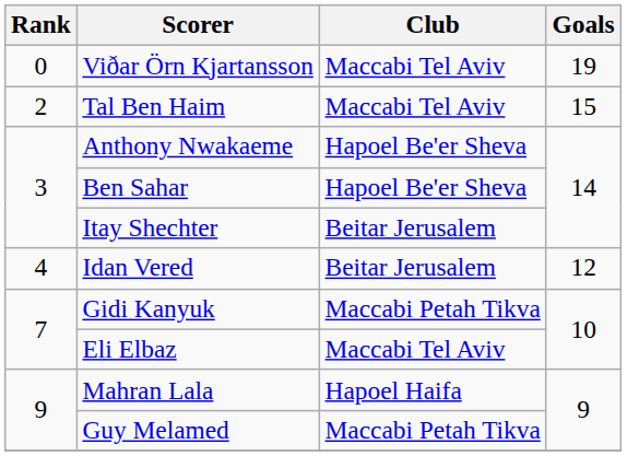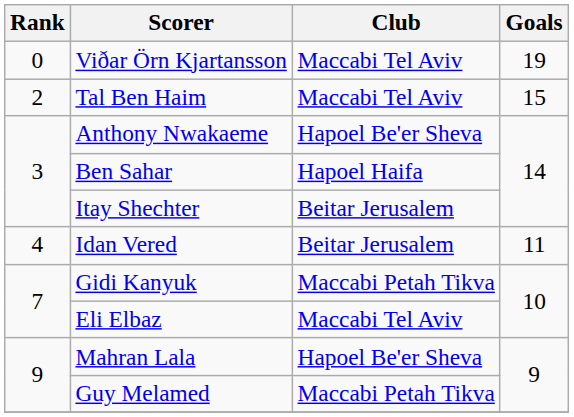 <table class="wikitable">
 <tr>
 <th>Rank</th>
 <th>Scorer</th>
 <th>Club</th>
 <th>Goals</th>
 </tr>
 <tr>
 <td align="center">0</td>
 <td> <a href='#'>Viðar Örn Kjartansson</a></td>
 <td><a href='#'>Maccabi Tel Aviv</a></td>
 <td align="center">19</td>
 </tr>
 <tr>
 <td align="center">2</td>
 <td align="left"> <a href='#'>Tal Ben Haim</a></td>
 <td align="left"><a href='#'>Maccabi Tel Aviv</a></td>
 <td align="center">15</td>
 </tr>
 <tr>
 <td align="center" rowspan="3">3</td>
 <td align="left"> <a href='#'>Anthony Nwakaeme</a></td>
 <td align="left"><a href='#'>Hapoel Be'er Sheva</a></td>
 <td align="center" rowspan="3">14</td>
 </tr>
 <tr>
 <td align="left"> <a href='#'>Ben Sahar</a></td>
-<td align="left"><a href='#'>Hapoel Be'er Sheva</a></td>
+<td align="left"><a href='#'>Hapoel Haifa</a></td>
 </tr>
 <tr>
 <td align="left"> <a href='#'>Itay Shechter</a></td>
 <td align="left"><a href='#'>Beitar Jerusalem</a></td>
 </tr>
 <tr>
 <td align="center">4</td>
 <td> <a href='#'>Idan Vered</a></td>
 <td align="left"><a href='#'>Beitar Jerusalem</a></td>
-<td align="center">12</td>
+<td align="center">11</td>
 </tr>
 <tr>
 <td align="center" rowspan="2">7</td>
 <td> <a href='#'>Gidi Kanyuk</a></td>
 <td><a href='#'>Maccabi Petah Tikva</a></td>
 <td align="center" rowspan="2">10</td>
 </tr>
 <tr>
 <td> <a href='#'>Eli Elbaz</a></td>
 <td align="left"><a href='#'>Maccabi Tel Aviv</a></td>
 </tr>
 <tr>
 <td align="center" rowspan="2">9</td>
 <td align="left"> <a href='#'>Mahran Lala</a></td>
-<td align="left"><a href='#'>Hapoel Haifa</a></td>
+<td align="left"><a href='#'>Hapoel Be'er Sheva</a></td>
 <td align="center" rowspan="2">9</td>
 </tr>
 <tr>
 <td> <a href='#'>Guy Melamed</a></td>
 <td><a href='#'>Maccabi Petah Tikva</a></td>
 </tr>
 <tr>
 </tr>
 </table>
